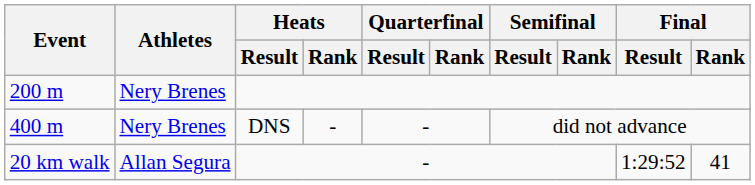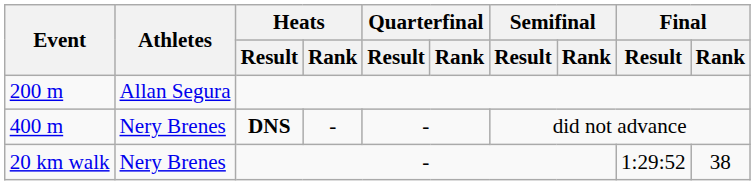 <table class="wikitable" border="1" style="font-size:90%">
 <tr>
 <th rowspan="2">Event</th>
 <th rowspan="2">Athletes</th>
 <th colspan="2">Heats</th>
 <th colspan="2">Quarterfinal</th>
 <th colspan="2">Semifinal</th>
 <th colspan="2">Final</th>
 </tr>
 <tr>
 <th>Result</th>
 <th>Rank</th>
 <th>Result</th>
 <th>Rank</th>
 <th>Result</th>
 <th>Rank</th>
 <th>Result</th>
 <th>Rank</th>
 </tr>
 <tr>
 <td><a href='#'>200 m</a></td>
-<td><a href='#'>Nery Brenes</a></td>
+<td><a href='#'>Allan Segura</a></td>
 <td align=center colspan=8></td>
 </tr>
 <tr>
 <td><a href='#'>400 m</a></td>
 <td><a href='#'>Nery Brenes</a></td>
-<td align=center>DNS</td>
+<td align=center><strong>DNS</strong></td>
 <td align=center>-</td>
 <td align=center colspan=2>-</td>
 <td align=center colspan=4>did not advance</td>
 </tr>
 <tr>
 <td><a href='#'>20 km walk</a></td>
-<td><a href='#'>Allan Segura</a></td>
+<td><a href='#'>Nery Brenes</a></td>
 <td align=center colspan=6>-</td>
 <td align=center>1:29:52</td>
-<td align=center>41</td>
+<td align=center>38</td>
 </tr>
 </table>
